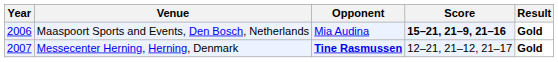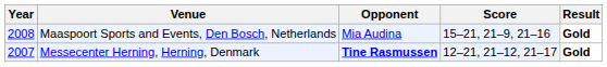 <table class="sortable wikitable" style="font-size: 90%;">
 <tr>
 <th>Year</th>
 <th>Venue</th>
 <th>Opponent</th>
 <th>Score</th>
 <th>Result</th>
 </tr>
 <tr style="background:#ECF2FF">
-<td align="center"><a href='#'>2006</a></td>
+<td align="center"><a href='#'>2008</a></td>
 <td align="left">Maaspoort Sports and Events, <a href='#'>Den Bosch</a>, Netherlands</td>
 <td align="left"> <a href='#'>Mia Audina</a></td>
-<td align="left"><strong>15–21, 21–9, 21–16</strong></td>
+<td align="left">15–21, 21–9, 21–16</td>
 <td style="text-align:left; background:white"> <strong>Gold</strong></td>
 </tr>
 <tr style="background: #ECF2FF">
 <td align="center"><a href='#'>2007</a></td>
 <td align="left"><a href='#'>Messecenter Herning</a>, <a href='#'>Herning</a>, Denmark</td>
 <td align="left"><strong> <a href='#'>Tine Rasmussen</a></strong></td>
 <td align="left">12–21, 21–12, 21–17</td>
 <td style="text-align:left; background:white"> <strong>Gold</strong></td>
 </tr>
 </table>
